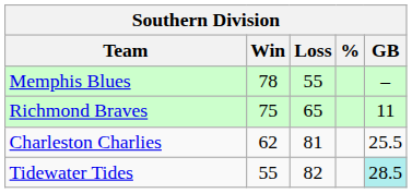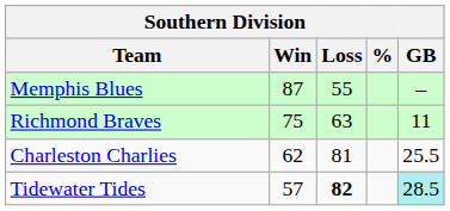 <table class="wikitable">
 <tr>
 <th colspan="5">Southern Division</th>
 </tr>
 <tr>
 <th width="60%">Team</th>
 <th>Win</th>
 <th>Loss</th>
 <th>%</th>
 <th>GB</th>
 </tr>
 <tr align=center bgcolor=ccffcc>
 <td align=left><a href='#'>Memphis Blues</a></td>
-<td>78</td>
+<td>87</td>
 <td>55</td>
 <td></td>
 <td>–</td>
 </tr>
 <tr align=center bgcolor=ccffcc>
 <td align=left><a href='#'>Richmond Braves</a></td>
 <td>75</td>
-<td>65</td>
+<td>63</td>
 <td></td>
 <td>11</td>
 </tr>
 <tr align=center>
 <td align=left><a href='#'>Charleston Charlies</a></td>
 <td>62</td>
 <td>81</td>
 <td></td>
 <td>25.5</td>
 </tr>
 <tr align=center>
 <td align=left><a href='#'>Tidewater Tides</a></td>
-<td>55</td>
-<td>82</td>
+<td>57</td>
+<td><strong>82</strong></td>
 <td></td>
 <td style="background: paleturquoise;">28.5</td>
 </tr>
 </table>
